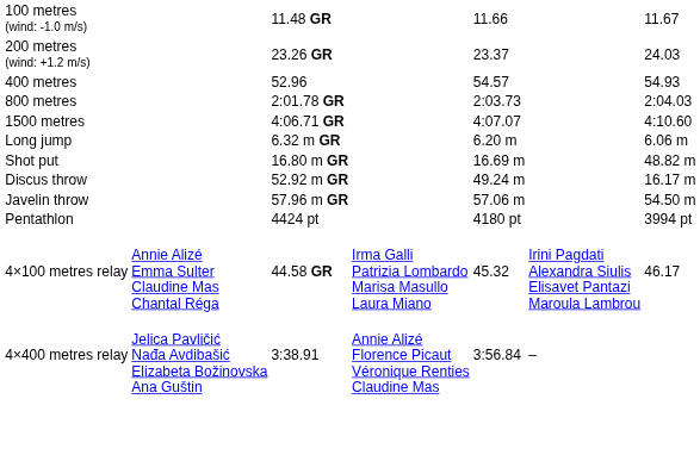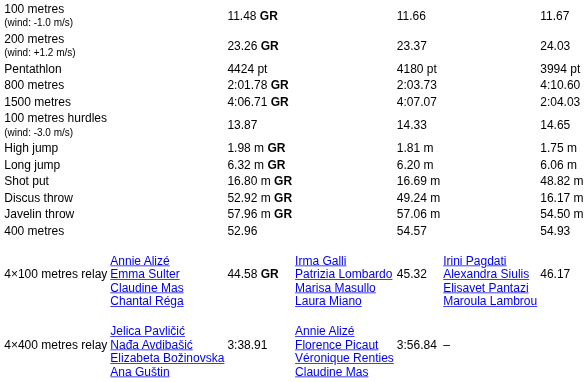 <table>
 <tr>
 <td>100 metres<br><small>(wind: -1.0 m/s)</small></td>
 <td></td>
 <td>11.48 <strong>GR</strong></td>
 <td></td>
 <td>11.66</td>
 <td></td>
 <td>11.67</td>
 </tr>
 <tr>
 <td>200 metres<br><small>(wind: +1.2 m/s)</small></td>
 <td></td>
 <td>23.26 <strong>GR</strong></td>
 <td></td>
 <td>23.37</td>
 <td></td>
 <td>24.03</td>
 </tr>
 <tr>
-<td>400 metres</td>
+<td>Pentathlon</td>
 <td></td>
-<td>52.96</td>
+<td>4424 pt</td>
 <td></td>
-<td>54.57</td>
+<td>4180 pt</td>
 <td></td>
-<td>54.93</td>
+<td>3994 pt</td>
 </tr>
 <tr>
 <td>800 metres</td>
 <td></td>
 <td>2:01.78 <strong>GR</strong></td>
 <td></td>
 <td>2:03.73</td>
 <td></td>
-<td>2:04.03</td>
+<td>4:10.60</td>
 </tr>
 <tr>
 <td>1500 metres</td>
 <td></td>
 <td>4:06.71 <strong>GR</strong></td>
 <td></td>
 <td>4:07.07</td>
 <td></td>
-<td>4:10.60</td>
+<td>2:04.03</td>
+</tr>
+<tr>
+<td>100 metres hurdles<br><small>(wind: -3.0 m/s)</small></td>
+<td></td>
+<td>13.87</td>
+<td></td>
+<td>14.33</td>
+<td></td>
+<td>14.65</td>
+</tr>
+<tr>
+<td>High jump</td>
+<td></td>
+<td>1.98 m <strong>GR</strong></td>
+<td></td>
+<td>1.81 m</td>
+<td></td>
+<td>1.75 m</td>
 </tr>
 <tr>
 <td>Long jump</td>
 <td></td>
 <td>6.32 m <strong>GR</strong></td>
 <td></td>
 <td>6.20 m</td>
 <td></td>
 <td>6.06 m</td>
 </tr>
 <tr>
 <td>Shot put</td>
 <td></td>
 <td>16.80 m <strong>GR</strong></td>
 <td></td>
 <td>16.69 m</td>
 <td></td>
 <td>48.82 m</td>
 </tr>
 <tr>
 <td>Discus throw</td>
 <td></td>
 <td>52.92 m <strong>GR</strong></td>
 <td></td>
 <td>49.24 m</td>
 <td></td>
 <td>16.17 m</td>
 </tr>
 <tr>
 <td>Javelin throw</td>
 <td></td>
 <td>57.96 m <strong>GR</strong></td>
 <td></td>
 <td>57.06 m</td>
 <td></td>
 <td>54.50 m</td>
 </tr>
 <tr>
-<td>Pentathlon</td>
+<td>400 metres</td>
 <td></td>
-<td>4424 pt</td>
+<td>52.96</td>
 <td></td>
-<td>4180 pt</td>
+<td>54.57</td>
 <td></td>
-<td>3994 pt</td>
+<td>54.93</td>
 </tr>
 <tr>
 <td>4×100 metres relay</td>
 <td><br><a href='#'>Annie Alizé</a><br><a href='#'>Emma Sulter</a><br><a href='#'>Claudine Mas</a><br><a href='#'>Chantal Réga</a></td>
 <td>44.58 <strong>GR</strong></td>
 <td><br><a href='#'>Irma Galli</a><br><a href='#'>Patrizia Lombardo</a><br><a href='#'>Marisa Masullo</a><br><a href='#'>Laura Miano</a></td>
 <td>45.32</td>
 <td><br><a href='#'>Irini Pagdati</a><br><a href='#'>Alexandra Siulis</a><br><a href='#'>Elisavet Pantazi</a><br><a href='#'>Maroula Lambrou</a></td>
 <td>46.17</td>
 </tr>
 <tr>
 <td>4×400 metres relay</td>
 <td><br><a href='#'>Jelica Pavličić</a><br><a href='#'>Nađa Avdibašić</a><br><a href='#'>Elizabeta Božinovska</a><br><a href='#'>Ana Guštin</a></td>
 <td>3:38.91</td>
 <td><br><a href='#'>Annie Alizé</a><br><a href='#'>Florence Picaut</a><br><a href='#'>Véronique Renties</a><br><a href='#'>Claudine Mas</a></td>
 <td>3:56.84</td>
 <td>–</td>
 <td></td>
 </tr>
 </table>
